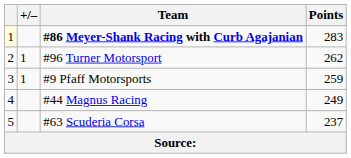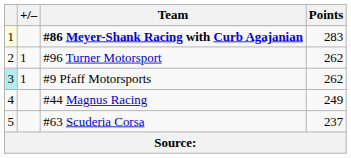 <table class="wikitable" style="font-size: 95%;">
 <tr>
 <th scope="col"></th>
 <th scope="col">+/–</th>
 <th scope="col">Team</th>
 <th scope="col">Points</th>
 </tr>
 <tr>
 <td align=center style="background: lightyellow;">1</td>
 <td align="left"></td>
 <td><strong> #86 <a href='#'>Meyer-Shank Racing</a> with <a href='#'>Curb Agajanian</a></strong></td>
 <td align=right>283</td>
 </tr>
 <tr>
 <td align=center>2</td>
 <td align="left"> 1</td>
 <td> #96 <a href='#'>Turner Motorsport</a></td>
 <td align=right>262</td>
 </tr>
 <tr>
-<td align=center>3</td>
+<td align=center style="background: paleturquoise;">3</td>
 <td align="left"> 1</td>
 <td> #9 Pfaff Motorsports</td>
-<td align=right>259</td>
+<td align=right>262</td>
 </tr>
 <tr>
 <td align=center>4</td>
 <td align="left"></td>
 <td> #44 <a href='#'>Magnus Racing</a></td>
 <td align=right>249</td>
 </tr>
 <tr>
 <td align=center>5</td>
 <td align="left"></td>
 <td> #63 <a href='#'>Scuderia Corsa</a></td>
 <td align=right>237</td>
 </tr>
 <tr>
 <th colspan=5>Source:</th>
 </tr>
 </table>
